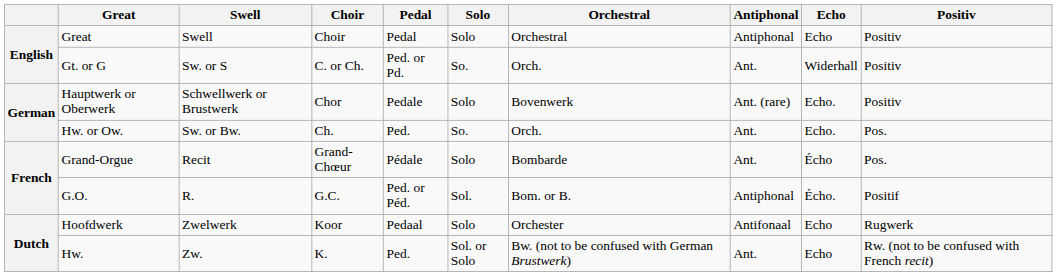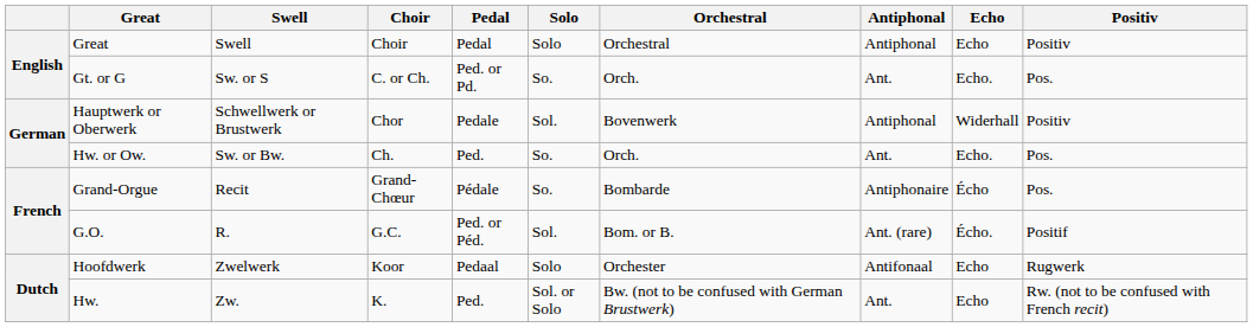 <table class="wikitable">
 <tr>
 <th></th>
 <th>Great</th>
 <th>Swell</th>
 <th>Choir</th>
 <th>Pedal</th>
 <th>Solo</th>
 <th>Orchestral</th>
 <th>Antiphonal</th>
 <th>Echo</th>
 <th>Positiv</th>
 </tr>
 <tr>
 <th rowspan="2">English</th>
 <td>Great</td>
 <td>Swell</td>
 <td>Choir</td>
 <td>Pedal</td>
 <td>Solo</td>
 <td>Orchestral</td>
 <td>Antiphonal</td>
 <td>Echo</td>
 <td>Positiv</td>
 </tr>
 <tr>
 <td>Gt. or G</td>
 <td>Sw. or S</td>
 <td>C. or Ch.</td>
 <td>Ped. or Pd.</td>
 <td>So.</td>
 <td>Orch.</td>
 <td>Ant.</td>
-<td>Widerhall</td>
-<td>Positiv</td>
+<td>Echo.</td>
+<td>Pos.</td>
 </tr>
 <tr>
 <th rowspan="2">German</th>
 <td>Hauptwerk or Oberwerk</td>
 <td>Schwellwerk or Brustwerk</td>
 <td>Chor</td>
 <td>Pedale</td>
-<td>Solo</td>
+<td>Sol.</td>
 <td>Bovenwerk</td>
-<td>Ant. (rare)</td>
-<td>Echo.</td>
+<td>Antiphonal</td>
+<td>Widerhall</td>
 <td>Positiv</td>
 </tr>
 <tr>
 <td>Hw. or Ow.</td>
 <td>Sw. or Bw.</td>
 <td>Ch.</td>
 <td>Ped.</td>
 <td>So.</td>
 <td>Orch.</td>
 <td>Ant.</td>
 <td>Echo.</td>
 <td>Pos.</td>
 </tr>
 <tr>
 <th rowspan="2">French</th>
 <td>Grand-Orgue</td>
 <td>Recit</td>
 <td>Grand-Chœur</td>
 <td>Pédale</td>
-<td>Solo</td>
+<td>So.</td>
 <td>Bombarde</td>
-<td>Ant.</td>
+<td>Antiphonaire</td>
 <td>Écho</td>
 <td>Pos.</td>
 </tr>
 <tr>
 <td>G.O.</td>
 <td>R.</td>
 <td>G.C.</td>
 <td>Ped. or Péd.</td>
 <td>Sol.</td>
 <td>Bom. or B.</td>
-<td>Antiphonal</td>
+<td>Ant. (rare)</td>
 <td>Écho.</td>
 <td>Positif</td>
 </tr>
 <tr>
 <th rowspan="2">Dutch</th>
 <td>Hoofdwerk</td>
 <td>Zwelwerk</td>
 <td>Koor</td>
 <td>Pedaal</td>
 <td>Solo</td>
 <td>Orchester</td>
 <td>Antifonaal</td>
 <td>Echo</td>
 <td>Rugwerk</td>
 </tr>
 <tr>
 <td>Hw.</td>
 <td>Zw.</td>
 <td>K.</td>
 <td>Ped.</td>
 <td>Sol. or Solo</td>
 <td>Bw. (not to be confused with German <em>Brustwerk</em>)</td>
 <td>Ant.</td>
 <td>Echo</td>
 <td>Rw. (not to be confused with French <em>recit</em>)</td>
 </tr>
 </table>
